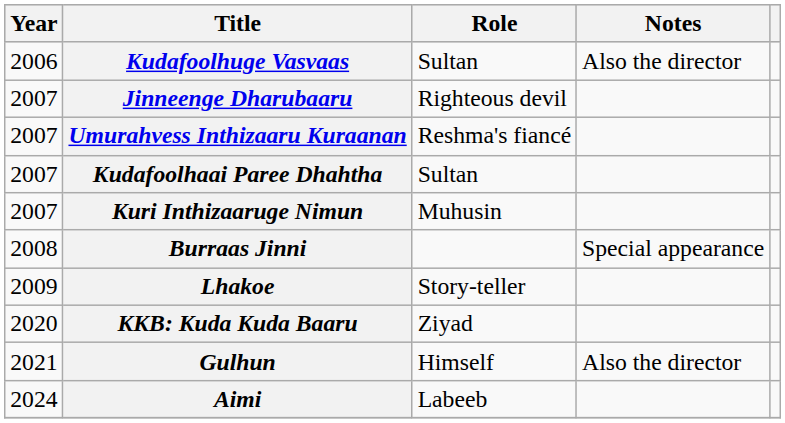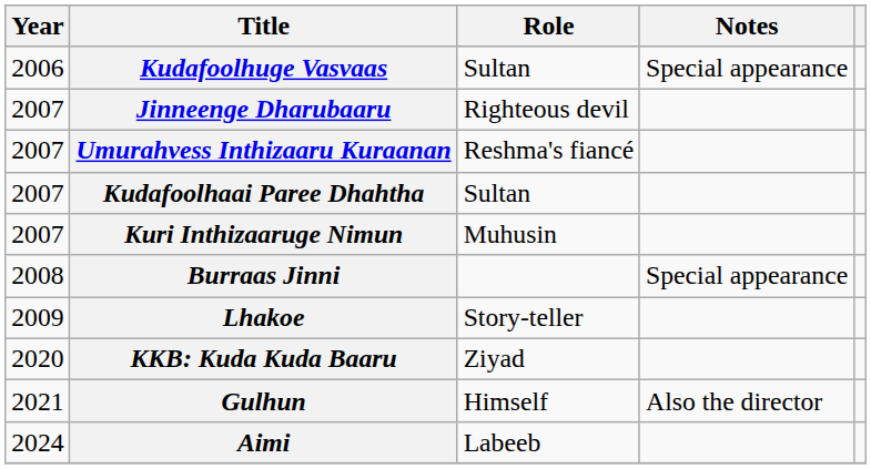 <table class="wikitable sortable plainrowheaders">
 <tr style="background:#ccc; text-align:center;">
 <th scope="col">Year</th>
 <th scope="col">Title</th>
 <th scope="col">Role</th>
 <th scope="col">Notes</th>
 <th scope="col" class="unsortable"></th>
 </tr>
 <tr>
 <td>2006</td>
 <th scope="row"><em><a href='#'>Kudafoolhuge Vasvaas</a></em></th>
 <td>Sultan</td>
-<td>Also the director</td>
+<td>Special appearance</td>
 <td style="text-align: center;"></td>
 </tr>
 <tr>
 <td>2007</td>
 <th scope="row"><em><a href='#'>Jinneenge Dharubaaru</a></em></th>
 <td>Righteous devil</td>
 <td></td>
 <td style="text-align: center;"></td>
 </tr>
 <tr>
 <td>2007</td>
 <th scope="row"><em><a href='#'>Umurahvess Inthizaaru Kuraanan</a></em></th>
 <td>Reshma's fiancé</td>
 <td></td>
 <td style="text-align: center;"></td>
 </tr>
 <tr>
 <td>2007</td>
 <th scope="row"><em>Kudafoolhaai Paree Dhahtha</em></th>
 <td>Sultan</td>
 <td></td>
 <td></td>
 </tr>
 <tr>
 <td>2007</td>
 <th scope="row"><em>Kuri Inthizaaruge Nimun</em></th>
 <td>Muhusin</td>
 <td></td>
 <td style="text-align: center;"></td>
 </tr>
 <tr>
 <td>2008</td>
 <th scope="row"><em>Burraas Jinni</em></th>
 <td></td>
 <td>Special appearance</td>
 <td></td>
 </tr>
 <tr>
 <td>2009</td>
 <th scope="row"><em>Lhakoe</em></th>
 <td>Story-teller</td>
 <td></td>
 <td style="text-align: center;"></td>
 </tr>
 <tr>
 <td>2020</td>
 <th scope="row"><em>KKB: Kuda Kuda Baaru</em></th>
 <td>Ziyad</td>
 <td></td>
 <td style="text-align: center;"></td>
 </tr>
 <tr>
 <td>2021</td>
 <th scope="row"><em>Gulhun</em></th>
 <td>Himself</td>
 <td>Also the director</td>
 <td style="text-align: center;"></td>
 </tr>
 <tr>
 <td>2024</td>
 <th scope="row"><em>Aimi</em></th>
 <td>Labeeb</td>
 <td></td>
 <td style="text-align: center;"></td>
 </tr>
 <tr>
 </tr>
 </table>
